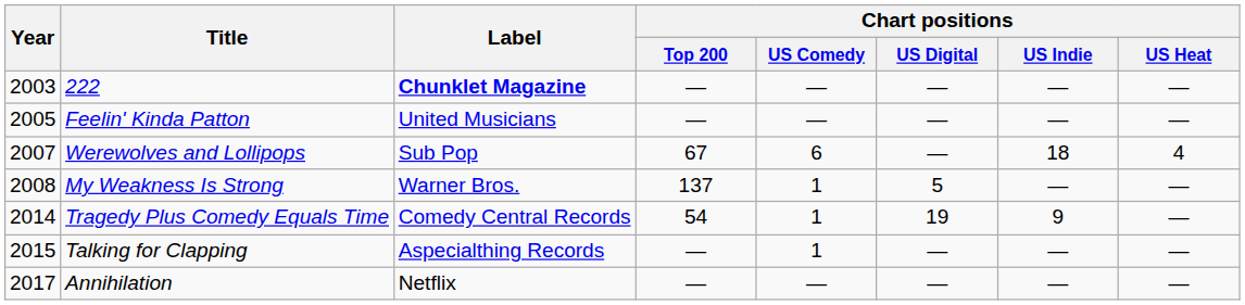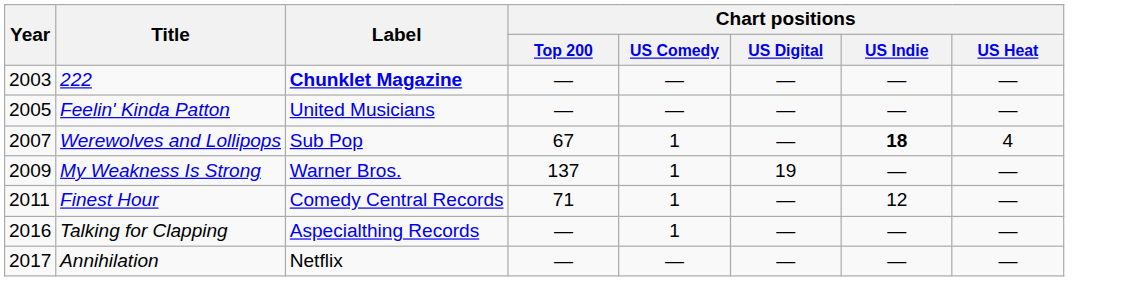 <table class="wikitable">
 <tr>
 <th rowspan="2">Year</th>
 <th rowspan="2">Title</th>
 <th rowspan="2">Label</th>
 <th colspan="5">Chart positions</th>
 </tr>
 <tr>
 <th style="width:86px;"><small><a href='#'>Top 200</a></small></th>
 <th style="width:86px;"><small><a href='#'>US Comedy</a></small></th>
 <th style="width:86px;"><small><a href='#'>US Digital</a></small></th>
 <th style="width:86px;"><small><a href='#'>US Indie</a></small></th>
 <th style="width:86px;"><small><a href='#'>US Heat</a></small></th>
 </tr>
 <tr>
 <td>2003</td>
 <td><em><a href='#'>222</a></em></td>
 <td><strong><a href='#'>Chunklet Magazine</a></strong></td>
 <td style="text-align:center;">—</td>
 <td style="text-align:center;">—</td>
 <td style="text-align:center;">—</td>
 <td style="text-align:center;">—</td>
 <td style="text-align:center;">—</td>
 </tr>
 <tr>
 <td>2005</td>
 <td><em><a href='#'>Feelin' Kinda Patton</a></em></td>
 <td><a href='#'>United Musicians</a></td>
 <td style="text-align:center;">—</td>
 <td style="text-align:center;">—</td>
 <td style="text-align:center;">—</td>
 <td style="text-align:center;">—</td>
 <td style="text-align:center;">—</td>
 </tr>
 <tr>
 <td>2007</td>
 <td><em><a href='#'>Werewolves and Lollipops</a></em></td>
 <td><a href='#'>Sub Pop</a></td>
 <td style="text-align:center;">67</td>
-<td style="text-align:center;">6</td>
+<td style="text-align:center;">1</td>
 <td style="text-align:center;">—</td>
-<td style="text-align:center;">18</td>
+<td style="text-align:center;"><strong>18</strong></td>
 <td style="text-align:center;">4</td>
 </tr>
 <tr>
-<td>2008</td>
+<td>2009</td>
 <td><em><a href='#'>My Weakness Is Strong</a></em></td>
 <td><a href='#'>Warner Bros.</a></td>
 <td style="text-align:center;">137</td>
 <td style="text-align:center;">1</td>
-<td style="text-align:center;">5</td>
+<td style="text-align:center;">19</td>
 <td style="text-align:center;">—</td>
 <td style="text-align:center;">—</td>
 </tr>
 <tr>
-<td>2014</td>
-<td><em><a href='#'>Tragedy Plus Comedy Equals Time</a></em></td>
+<td>2011</td>
+<td><em><a href='#'>Finest Hour</a></em></td>
 <td><a href='#'>Comedy Central Records</a></td>
-<td style="text-align:center;">54</td>
+<td style="text-align:center;">71</td>
 <td style="text-align:center;">1</td>
-<td style="text-align:center;">19</td>
-<td style="text-align:center;">9</td>
+<td style="text-align:center;">—</td>
+<td style="text-align:center;">12</td>
 <td style="text-align:center;">—</td>
 </tr>
 <tr>
-<td>2015</td>
+<td>2016</td>
 <td><em>Talking for Clapping</em></td>
 <td><a href='#'>Aspecialthing Records</a></td>
 <td style="text-align:center;">—</td>
 <td style="text-align:center;">1</td>
 <td style="text-align:center;">—</td>
 <td style="text-align:center;">—</td>
 <td style="text-align:center;">—</td>
 </tr>
 <tr>
 <td>2017</td>
 <td><em>Annihilation</em></td>
 <td>Netflix</td>
 <td style="text-align:center;">—</td>
 <td style="text-align:center;">—</td>
 <td style="text-align:center;">—</td>
 <td style="text-align:center;">—</td>
 <td style="text-align:center;">—</td>
 </tr>
 </table>
